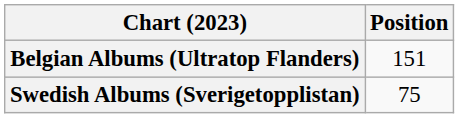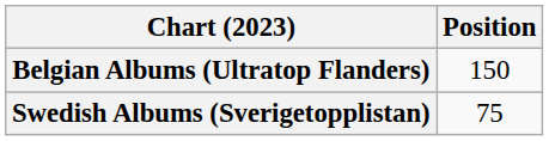 <table class="wikitable sortable plainrowheaders" style="text-align:center">
 <tr>
 <th scope="col">Chart (2023)</th>
 <th scope="col">Position</th>
 </tr>
 <tr>
 <th scope="row">Belgian Albums (Ultratop Flanders)</th>
-<td>151</td>
+<td>150</td>
 </tr>
 <tr>
 <th scope="row">Swedish Albums (Sverigetopplistan)</th>
 <td>75</td>
 </tr>
 </table>
